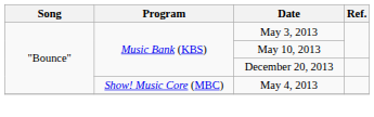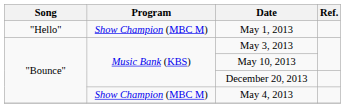 <table class="wikitable" style="text-align:center">
 <tr>
 <th width="120">Song</th>
 <th width="190">Program</th>
 <th width="150">Date</th>
 <th>Ref.</th>
+</tr>
+<tr>
+<td>"Hello"</td>
+<td><em><a href='#'>Show Champion</a></em> (<a href='#'>MBC M</a>)</td>
+<td>May 1, 2013</td>
+<td></td>
 </tr>
 <tr>
 <td rowspan="4">"Bounce"</td>
 <td rowspan="3"><em><a href='#'>Music Bank</a></em> (<a href='#'>KBS</a>)</td>
 <td>May 3, 2013</td>
 <td rowspan="2"></td>
 </tr>
 <tr>
 <td>May 10, 2013</td>
 </tr>
 <tr>
 <td>December 20, 2013</td>
 <td></td>
 </tr>
 <tr>
-<td><em><a href='#'>Show! Music Core</a></em> (<a href='#'>MBC</a>)</td>
+<td><em><a href='#'>Show Champion</a></em> (<a href='#'>MBC M</a>)</td>
 <td>May 4, 2013</td>
 <td></td>
 </tr>
 <tr>
 </tr>
 </table>
